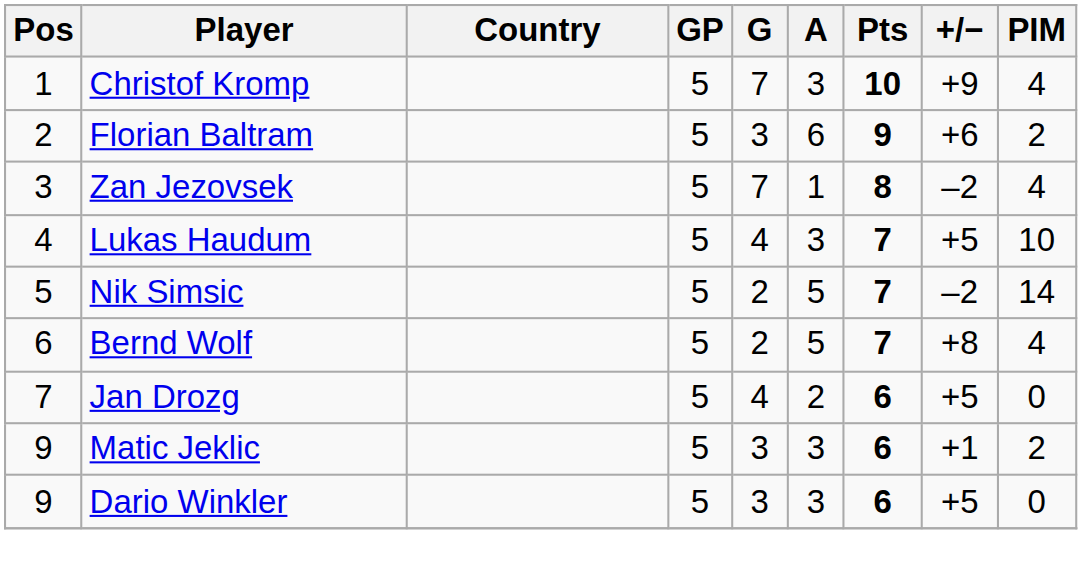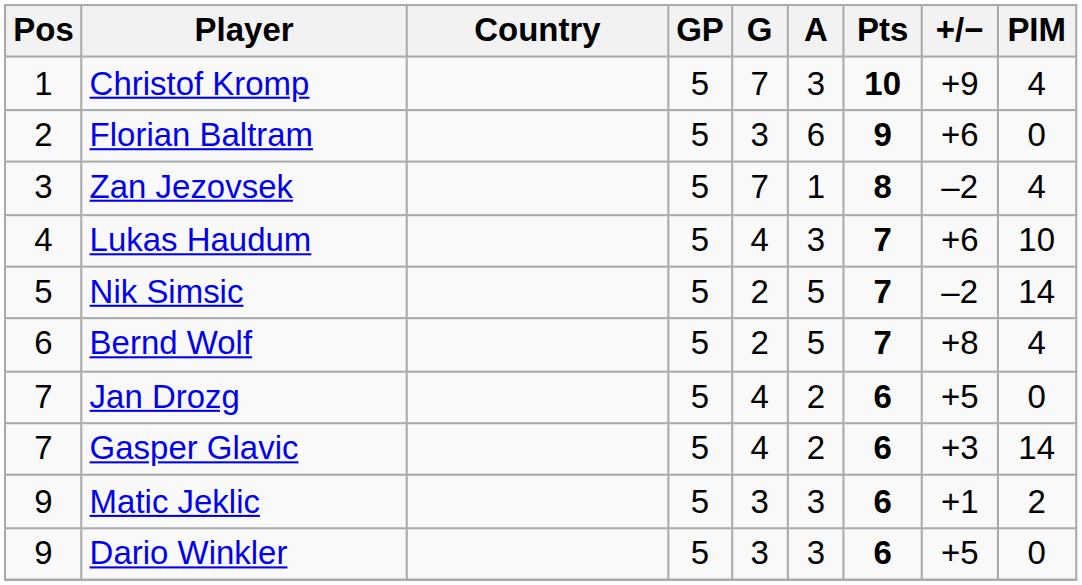 <table class="wikitable sortable" style="text-align: center;">
 <tr>
 <th width=30>Pos</th>
 <th width=150>Player</th>
 <th width=120>Country</th>
 <th width=20>GP</th>
 <th width=20>G</th>
 <th width=20>A</th>
 <th width=30>Pts</th>
 <th width=30>+/−</th>
 <th width=30>PIM</th>
 </tr>
 <tr>
 <td>1</td>
 <td align=left><a href='#'>Christof Kromp</a></td>
 <td align=left></td>
 <td>5</td>
 <td>7</td>
 <td>3</td>
 <td><strong>10</strong></td>
 <td>+9</td>
 <td>4</td>
 </tr>
 <tr>
 <td>2</td>
 <td align=left><a href='#'>Florian Baltram</a></td>
 <td align=left></td>
 <td>5</td>
 <td>3</td>
 <td>6</td>
 <td><strong>9</strong></td>
 <td>+6</td>
-<td>2</td>
+<td>0</td>
 </tr>
 <tr>
 <td>3</td>
 <td align=left><a href='#'>Zan Jezovsek</a></td>
 <td align=left></td>
 <td>5</td>
 <td>7</td>
 <td>1</td>
 <td><strong>8</strong></td>
 <td>–2</td>
 <td>4</td>
 </tr>
 <tr>
 <td>4</td>
 <td align=left><a href='#'>Lukas Haudum</a></td>
 <td align=left></td>
 <td>5</td>
 <td>4</td>
 <td>3</td>
 <td><strong>7</strong></td>
-<td>+5</td>
+<td>+6</td>
 <td>10</td>
 </tr>
 <tr>
 <td>5</td>
 <td align=left><a href='#'>Nik Simsic</a></td>
 <td align=left></td>
 <td>5</td>
 <td>2</td>
 <td>5</td>
 <td><strong>7</strong></td>
 <td>–2</td>
 <td>14</td>
 </tr>
 <tr>
 <td>6</td>
 <td align=left><a href='#'>Bernd Wolf</a></td>
 <td align=left></td>
 <td>5</td>
 <td>2</td>
 <td>5</td>
 <td><strong>7</strong></td>
 <td>+8</td>
 <td>4</td>
 </tr>
 <tr>
 <td>7</td>
 <td align=left><a href='#'>Jan Drozg</a></td>
 <td align=left></td>
 <td>5</td>
 <td>4</td>
 <td>2</td>
 <td><strong>6</strong></td>
 <td>+5</td>
 <td>0</td>
 </tr>
 <tr>
+<td>7</td>
+<td align=left><a href='#'>Gasper Glavic</a></td>
+<td align=left></td>
+<td>5</td>
+<td>4</td>
+<td>2</td>
+<td><strong>6</strong></td>
+<td>+3</td>
+<td>14</td>
+</tr>
+<tr>
 <td>9</td>
 <td align=left><a href='#'>Matic Jeklic</a></td>
 <td align=left></td>
 <td>5</td>
 <td>3</td>
 <td>3</td>
 <td><strong>6</strong></td>
 <td>+1</td>
 <td>2</td>
 </tr>
 <tr>
 <td>9</td>
 <td align=left><a href='#'>Dario Winkler</a></td>
 <td align=left></td>
 <td>5</td>
 <td>3</td>
 <td>3</td>
 <td><strong>6</strong></td>
 <td>+5</td>
 <td>0</td>
 </tr>
 <tr>
 </tr>
 </table>
